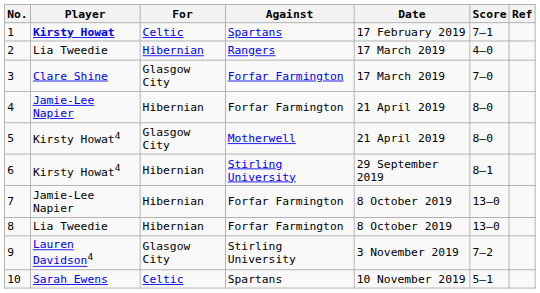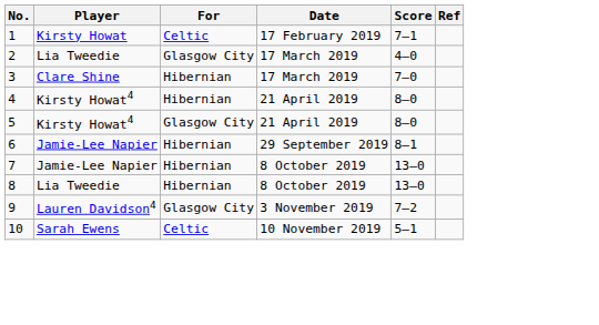 <table class="wikitable" style="text-align:left">
 <tr>
 <th>No.</th>
 <th>Player</th>
 <th>For</th>
-<th>Against</th>
 <th>Date</th>
 <th>Score</th>
 <th>Ref</th>
 </tr>
 <tr>
 <td>1</td>
-<td><strong> <a href='#'>Kirsty Howat</a></strong></td>
+<td> <a href='#'>Kirsty Howat</a></td>
 <td><a href='#'>Celtic</a></td>
-<td><a href='#'>Spartans</a></td>
 <td>17 February 2019</td>
 <td>7–1</td>
 <td></td>
 </tr>
 <tr>
 <td>2</td>
 <td> Lia Tweedie</td>
-<td><a href='#'>Hibernian</a></td>
-<td><a href='#'>Rangers</a></td>
+<td>Glasgow City</td>
 <td>17 March 2019</td>
 <td>4–0</td>
 <td></td>
 </tr>
 <tr>
 <td>3</td>
 <td> <a href='#'>Clare Shine</a></td>
-<td>Glasgow City</td>
-<td><a href='#'>Forfar Farmington</a></td>
+<td>Hibernian</td>
 <td>17 March 2019</td>
 <td>7–0</td>
 <td></td>
 </tr>
 <tr>
 <td>4</td>
-<td> <a href='#'>Jamie-Lee Napier</a></td>
+<td> Kirsty Howat<sup>4</sup></td>
 <td>Hibernian</td>
-<td>Forfar Farmington</td>
 <td>21 April 2019</td>
 <td>8–0</td>
 <td></td>
 </tr>
 <tr>
 <td>5</td>
 <td> Kirsty Howat<sup>4</sup></td>
 <td>Glasgow City</td>
-<td><a href='#'>Motherwell</a></td>
 <td>21 April 2019</td>
 <td>8–0</td>
 <td></td>
 </tr>
 <tr>
 <td>6</td>
-<td> Kirsty Howat<sup>4</sup></td>
+<td> <a href='#'>Jamie-Lee Napier</a></td>
 <td>Hibernian</td>
-<td><a href='#'>Stirling University</a></td>
 <td>29 September 2019</td>
 <td>8–1</td>
 <td></td>
 </tr>
 <tr>
 <td>7</td>
 <td> Jamie-Lee Napier</td>
 <td>Hibernian</td>
-<td>Forfar Farmington</td>
 <td>8 October 2019</td>
 <td>13–0</td>
 <td></td>
 </tr>
 <tr>
 <td>8</td>
 <td> Lia Tweedie</td>
 <td>Hibernian</td>
-<td>Forfar Farmington</td>
 <td>8 October 2019</td>
 <td>13–0</td>
 <td></td>
 </tr>
 <tr>
 <td>9</td>
 <td> <a href='#'>Lauren Davidson</a><sup>4</sup></td>
 <td>Glasgow City</td>
-<td>Stirling University</td>
 <td>3 November 2019</td>
 <td>7–2</td>
 <td></td>
 </tr>
 <tr>
 <td>10</td>
 <td> <a href='#'>Sarah Ewens</a></td>
 <td><a href='#'>Celtic</a></td>
-<td>Spartans</td>
 <td>10 November 2019</td>
 <td>5–1</td>
 <td></td>
 </tr>
 </table>
